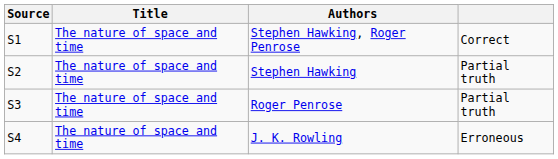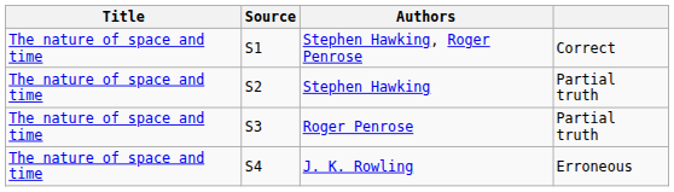 <table class="wikitable">
 <tr>
+<th>Title</th>
 <th>Source</th>
-<th>Title</th>
 <th>Authors</th>
 <th></th>
 </tr>
 <tr>
+<td><a href='#'>The nature of space and time</a></td>
 <td>S1</td>
-<td><a href='#'>The nature of space and time</a></td>
 <td><a href='#'>Stephen Hawking</a>, <a href='#'>Roger Penrose</a></td>
 <td>Correct</td>
 </tr>
 <tr>
+<td><a href='#'>The nature of space and time</a></td>
 <td>S2</td>
-<td><a href='#'>The nature of space and time</a></td>
 <td><a href='#'>Stephen Hawking</a></td>
 <td>Partial truth</td>
 </tr>
 <tr>
+<td><a href='#'>The nature of space and time</a></td>
 <td>S3</td>
-<td><a href='#'>The nature of space and time</a></td>
 <td><a href='#'>Roger Penrose</a></td>
 <td>Partial truth</td>
 </tr>
 <tr>
+<td><a href='#'>The nature of space and time</a></td>
 <td>S4</td>
-<td><a href='#'>The nature of space and time</a></td>
 <td><a href='#'>J. K. Rowling</a></td>
 <td>Erroneous</td>
 </tr>
 </table>
